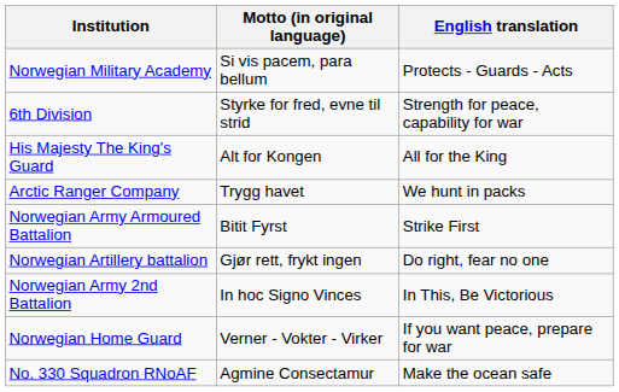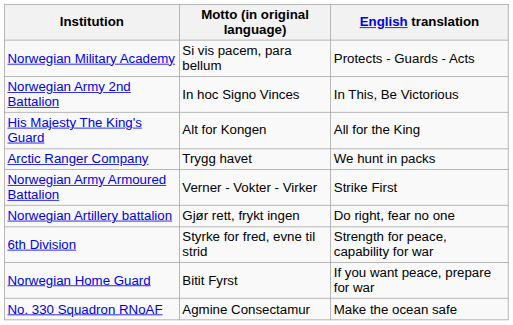 <table class="wikitable" | align="center">
 <tr>
 <th>Institution</th>
 <th>Motto (in original language)</th>
 <th><a href='#'>English</a> translation</th>
 </tr>
 <tr>
 <td><a href='#'>Norwegian Military Academy</a></td>
 <td>Si vis pacem, para bellum</td>
 <td>Protects - Guards - Acts</td>
 </tr>
 <tr>
-<td><a href='#'>6th Division</a></td>
-<td>Styrke for fred, evne til strid</td>
-<td>Strength for peace, capability for war</td>
+<td><a href='#'>Norwegian Army 2nd Battalion</a></td>
+<td>In hoc Signo Vinces</td>
+<td>In This, Be Victorious</td>
 </tr>
 <tr>
 <td><a href='#'>His Majesty The King's Guard</a></td>
 <td>Alt for Kongen</td>
 <td>All for the King</td>
 </tr>
 <tr>
 <td><a href='#'>Arctic Ranger Company</a></td>
 <td>Trygg havet</td>
 <td>We hunt in packs</td>
 </tr>
 <tr>
 <td><a href='#'>Norwegian Army Armoured Battalion</a></td>
-<td>Bitit Fyrst</td>
+<td>Verner - Vokter - Virker</td>
 <td>Strike First</td>
 </tr>
 <tr>
 <td><a href='#'>Norwegian Artillery battalion</a></td>
 <td>Gjør rett, frykt ingen</td>
 <td>Do right, fear no one</td>
 </tr>
 <tr>
-<td><a href='#'>Norwegian Army 2nd Battalion</a></td>
-<td>In hoc Signo Vinces</td>
-<td>In This, Be Victorious</td>
+<td><a href='#'>6th Division</a></td>
+<td>Styrke for fred, evne til strid</td>
+<td>Strength for peace, capability for war</td>
 </tr>
 <tr>
 <td><a href='#'>Norwegian Home Guard</a></td>
-<td>Verner - Vokter - Virker</td>
+<td>Bitit Fyrst</td>
 <td>If you want peace, prepare for war</td>
 </tr>
 <tr>
 <td><a href='#'>No. 330 Squadron RNoAF</a></td>
 <td>Agmine Consectamur</td>
 <td>Make the ocean safe</td>
 </tr>
 </table>
